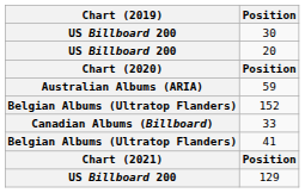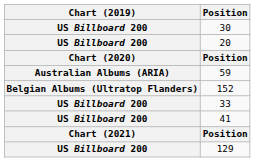 <table class="wikitable sortable plainrowheaders" style="text-align:center">
 <tr>
 <th scope="col">Chart (2019)</th>
 <th scope="col">Position</th>
 </tr>
 <tr>
 <th scope="row">US <em>Billboard</em> 200</th>
 <td>30</td>
 </tr>
 <tr>
 <th scope="row">US <em>Billboard</em> 200</th>
 <td>20</td>
 </tr>
 <tr>
 <th scope="col">Chart (2020)</th>
 <th scope="col">Position</th>
 </tr>
 <tr>
 <th scope="row">Australian Albums (ARIA)</th>
 <td>59</td>
 </tr>
 <tr>
 <th scope="row">Belgian Albums (Ultratop Flanders)</th>
 <td>152</td>
 </tr>
 <tr>
-<th scope="row">Canadian Albums (<em>Billboard</em>)</th>
+<th scope="row">US <em>Billboard</em> 200</th>
 <td>33</td>
 </tr>
 <tr>
-<th scope="row">Belgian Albums (Ultratop Flanders)</th>
+<th scope="row">US <em>Billboard</em> 200</th>
 <td>41</td>
 </tr>
 <tr>
 <th scope="col">Chart (2021)</th>
 <th scope="col">Position</th>
 </tr>
 <tr>
 <th scope="row">US <em>Billboard</em> 200</th>
 <td>129</td>
 </tr>
 </table>
